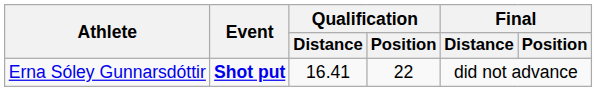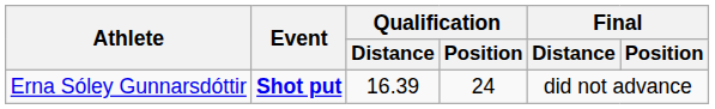 <table class=wikitable style=font-size:90%>
 <tr>
 <th rowspan=2>Athlete</th>
 <th rowspan=2>Event</th>
 <th colspan=2>Qualification</th>
 <th colspan=2>Final</th>
 </tr>
 <tr style=font-size:95%>
 <th>Distance</th>
 <th>Position</th>
 <th>Distance</th>
 <th>Position</th>
 </tr>
 <tr align=center>
 <td align=left><a href='#'>Erna Sóley Gunnarsdóttir</a></td>
 <td align=left><strong><a href='#'>Shot put</a></strong></td>
-<td>16.41</td>
-<td>22</td>
+<td>16.39</td>
+<td>24</td>
 <td colspan=2>did not advance</td>
 </tr>
 </table>
